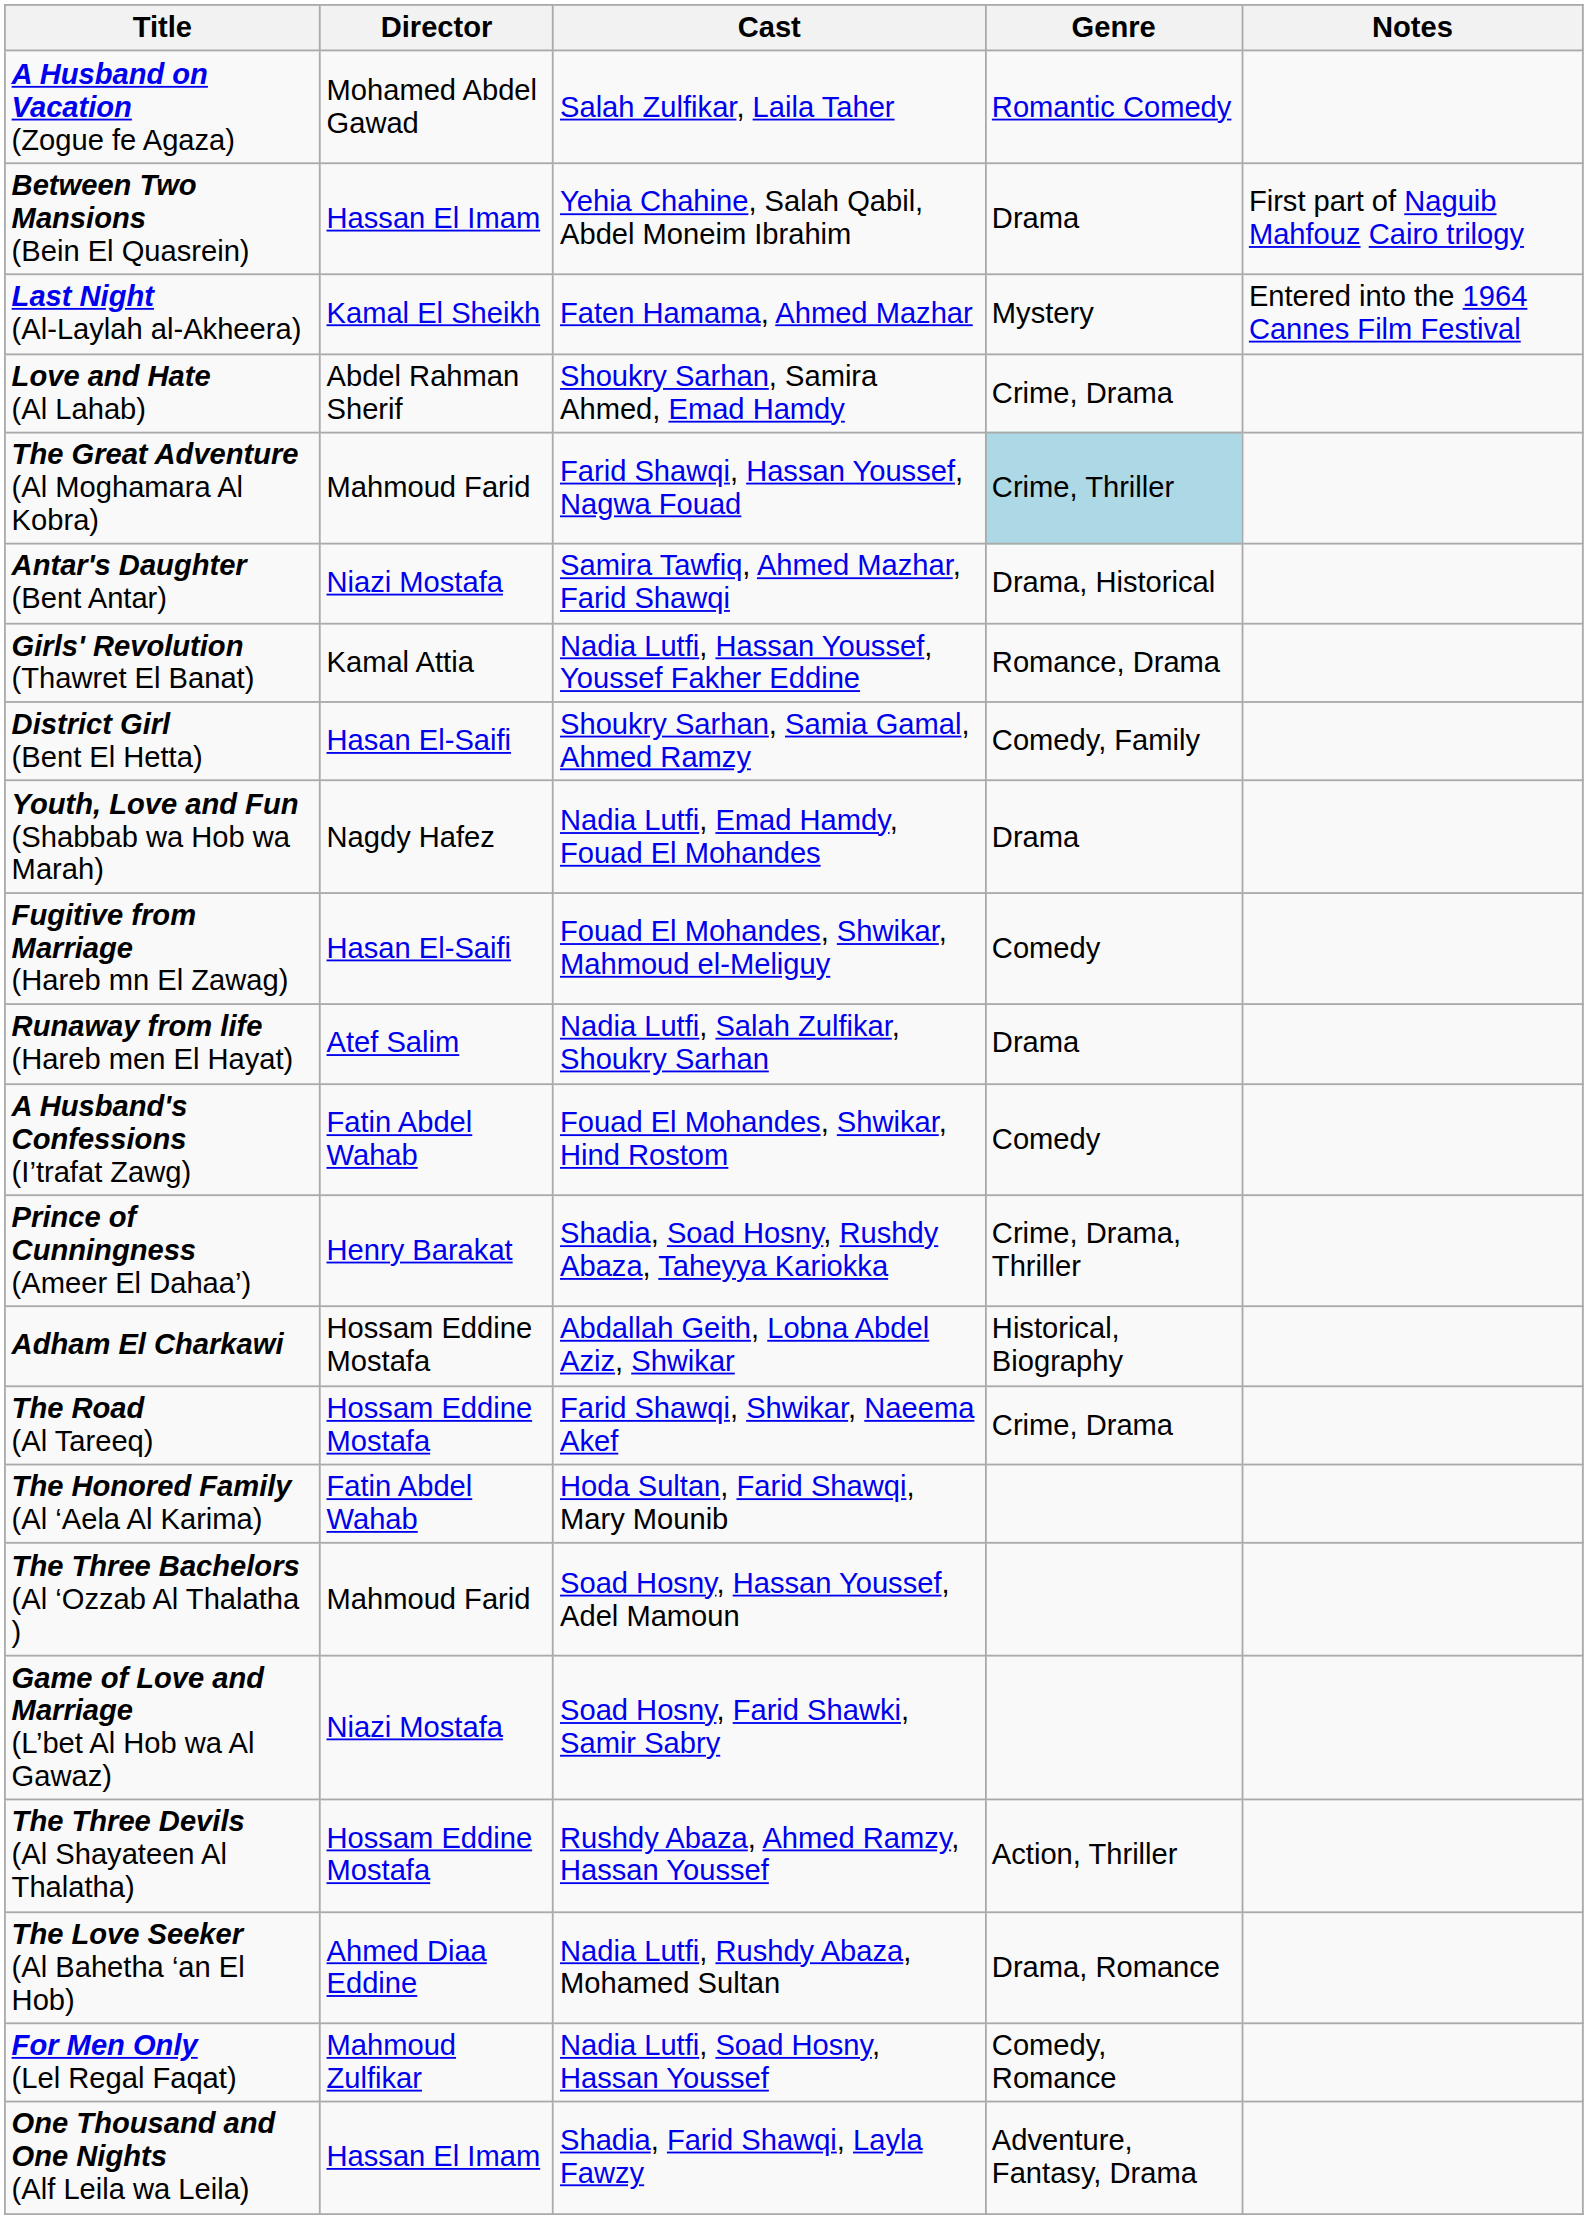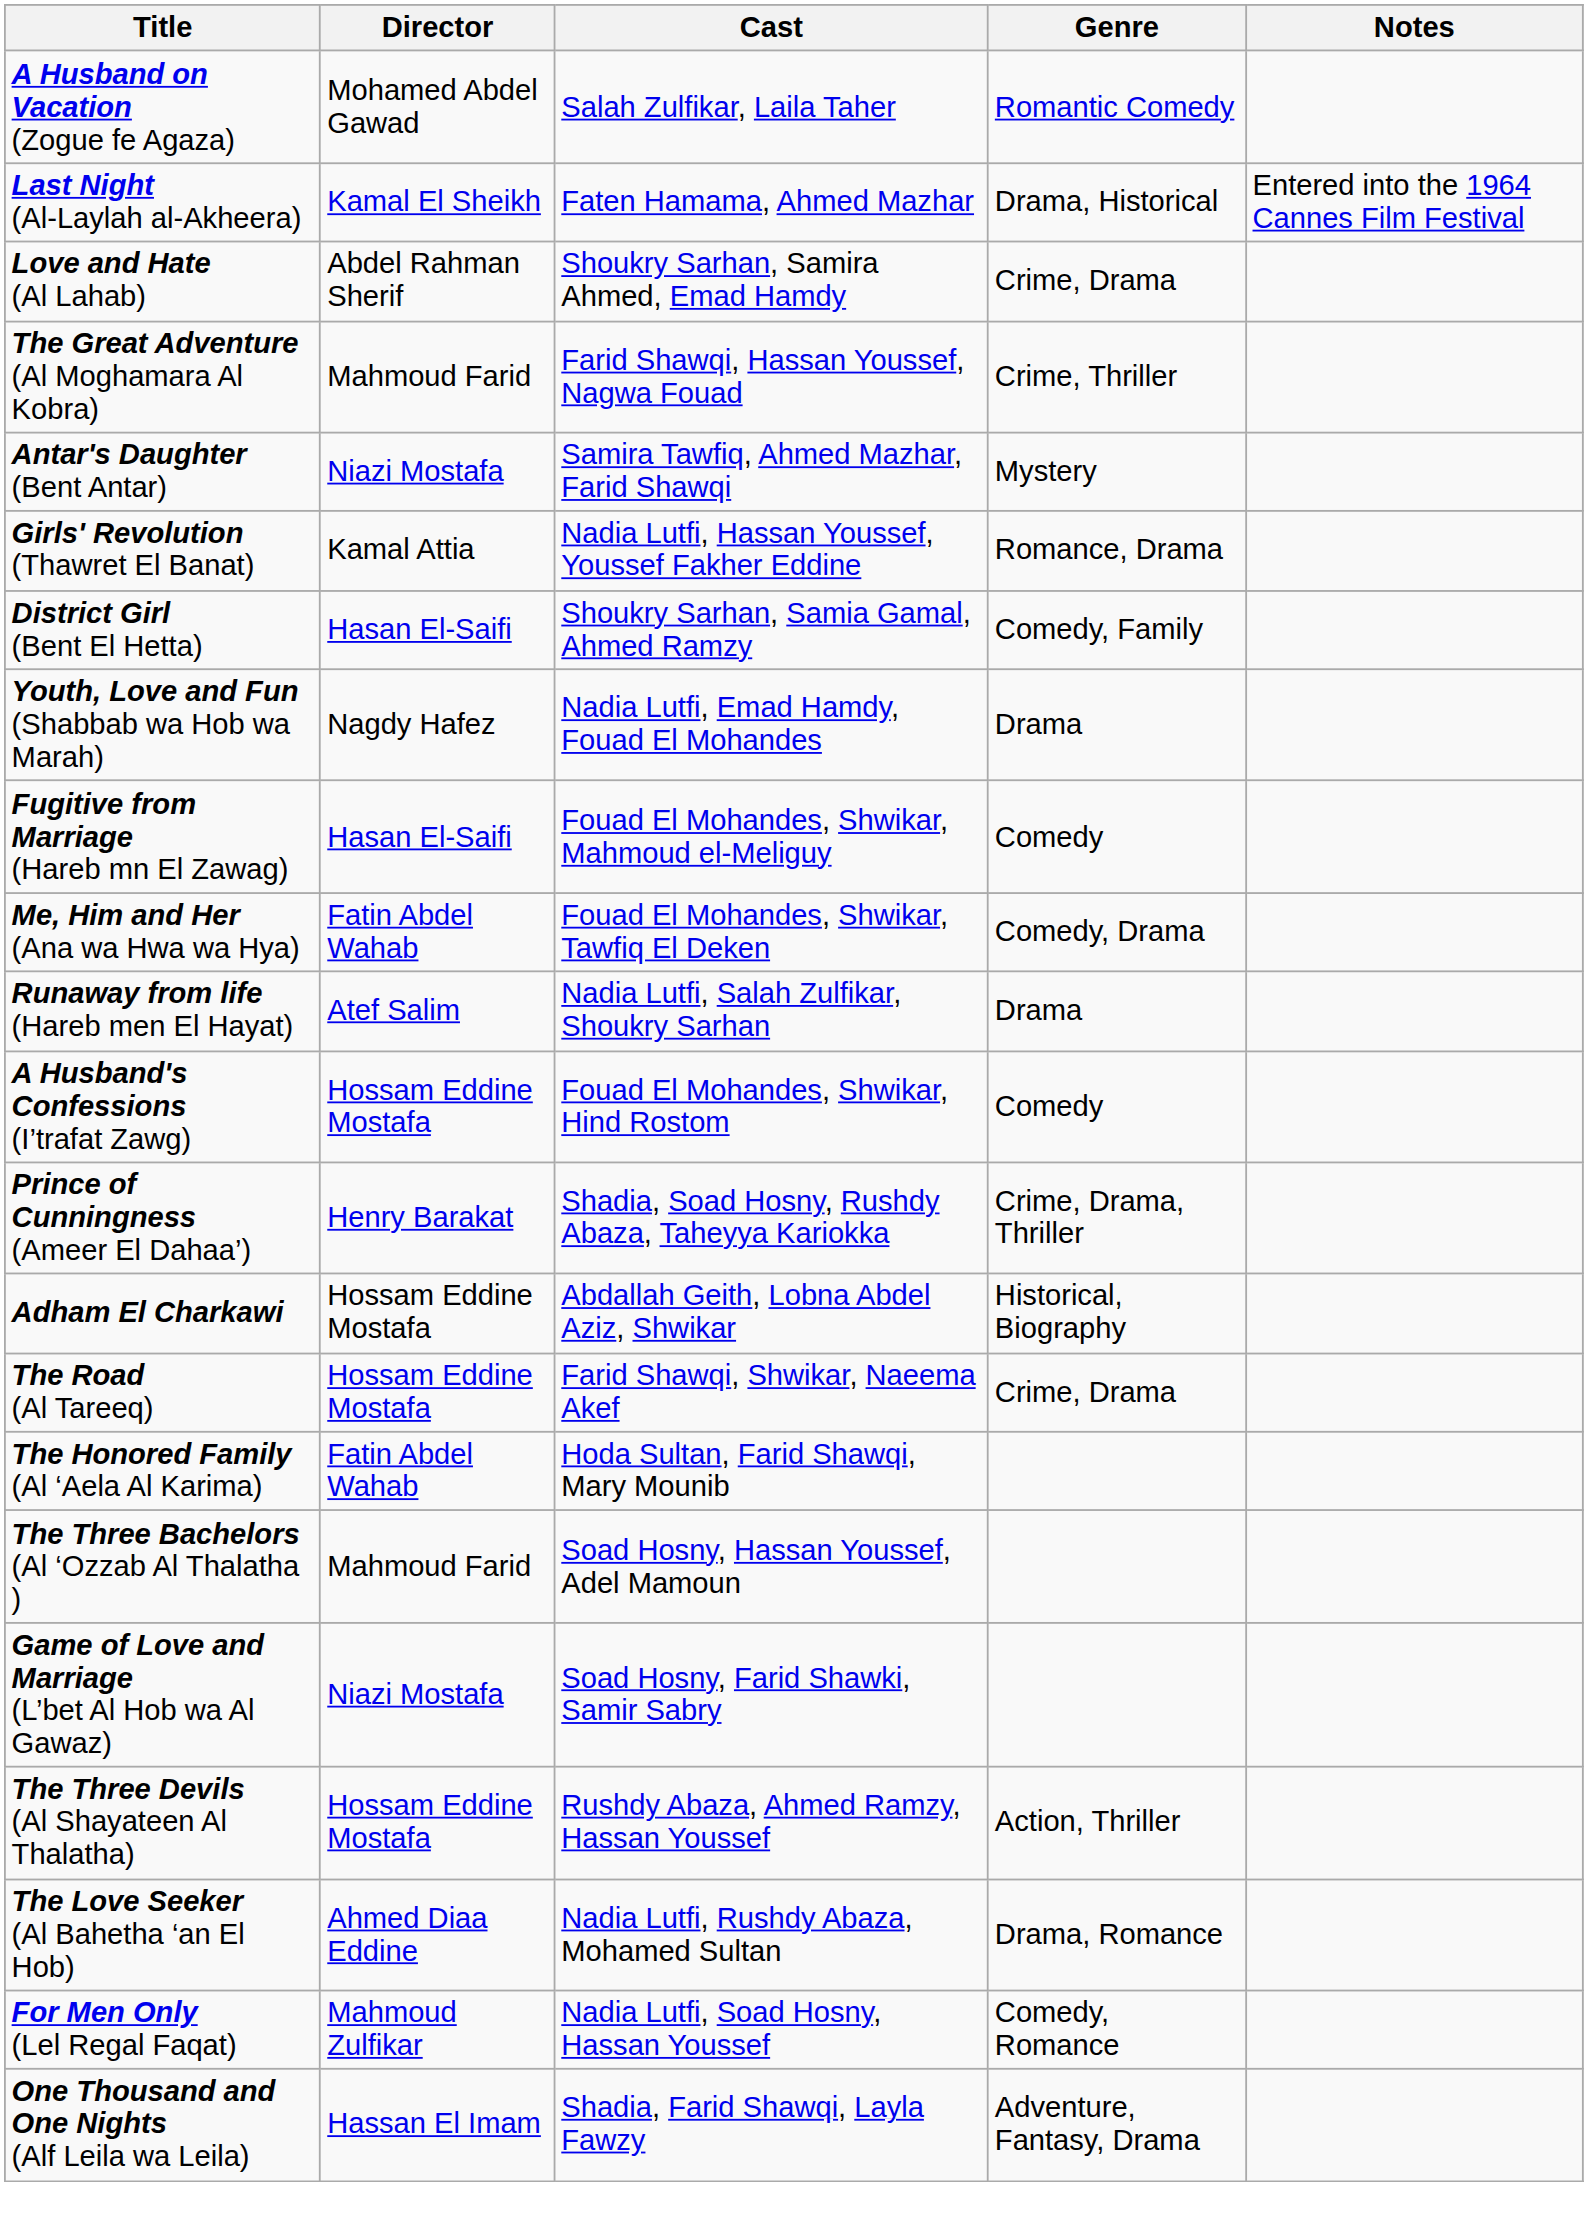 <table class="wikitable">
 <tr>
 <th>Title</th>
 <th>Director</th>
 <th>Cast</th>
 <th>Genre</th>
 <th>Notes</th>
 </tr>
 <tr>
 <td><strong><em><a href='#'>A Husband on Vacation</a></em></strong><br>(Zogue fe Agaza)</td>
 <td>Mohamed Abdel Gawad</td>
 <td><a href='#'>Salah Zulfikar</a>, <a href='#'>Laila Taher</a></td>
 <td><a href='#'>Romantic Comedy</a></td>
 <td></td>
 </tr>
 <tr>
-<td><strong><em>Between Two Mansions</em></strong><br>(Bein El Quasrein)</td>
-<td><a href='#'>Hassan El Imam</a></td>
-<td><a href='#'>Yehia Chahine</a>, Salah Qabil, Abdel Moneim Ibrahim</td>
-<td>Drama</td>
-<td>First part of <a href='#'>Naguib Mahfouz</a> <a href='#'>Cairo trilogy</a></td>
-</tr>
-<tr>
 <td><strong><em><a href='#'>Last Night</a></em></strong><br>(Al-Laylah al-Akheera)</td>
 <td><a href='#'>Kamal El Sheikh</a></td>
 <td><a href='#'>Faten Hamama</a>, <a href='#'>Ahmed Mazhar</a></td>
-<td>Mystery</td>
+<td>Drama, Historical</td>
 <td>Entered into the <a href='#'>1964 Cannes Film Festival</a></td>
 </tr>
 <tr>
 <td><strong><em>Love and Hate </em></strong><br>(Al Lahab)</td>
 <td>Abdel Rahman Sherif</td>
 <td><a href='#'>Shoukry Sarhan</a>, Samira Ahmed, <a href='#'>Emad Hamdy</a></td>
 <td>Crime, Drama</td>
 <td></td>
 </tr>
 <tr>
 <td><strong><em>The Great Adventure </em></strong><br>(Al Moghamara Al Kobra)</td>
 <td>Mahmoud Farid</td>
 <td><a href='#'>Farid Shawqi</a>, <a href='#'>Hassan Youssef</a>, <a href='#'>Nagwa Fouad</a></td>
-<td style="background: lightblue;">Crime, Thriller</td>
+<td>Crime, Thriller</td>
 <td></td>
 </tr>
 <tr>
 <td><strong><em>Antar's Daughter </em></strong><br>(Bent Antar)</td>
 <td><a href='#'>Niazi Mostafa</a></td>
 <td><a href='#'>Samira Tawfiq</a>, <a href='#'>Ahmed Mazhar</a>, <a href='#'>Farid Shawqi</a></td>
-<td>Drama, Historical</td>
+<td>Mystery</td>
 <td></td>
 </tr>
 <tr>
 <td><strong><em>Girls' Revolution </em></strong><br>(Thawret El Banat)</td>
 <td>Kamal Attia</td>
 <td><a href='#'>Nadia Lutfi</a>, <a href='#'>Hassan Youssef</a>, <a href='#'>Youssef Fakher Eddine</a></td>
 <td>Romance, Drama</td>
 <td></td>
 </tr>
 <tr>
 <td><strong><em>District Girl </em></strong><br>(Bent El Hetta)</td>
 <td><a href='#'>Hasan El-Saifi</a></td>
 <td><a href='#'>Shoukry Sarhan</a>, <a href='#'>Samia Gamal</a>, <a href='#'>Ahmed Ramzy</a></td>
 <td>Comedy, Family</td>
 <td></td>
 </tr>
 <tr>
 <td><strong><em>Youth, Love and Fun</em></strong><br>(Shabbab wa Hob wa Marah)</td>
 <td>Nagdy Hafez</td>
 <td><a href='#'>Nadia Lutfi</a>, <a href='#'>Emad Hamdy</a>, <a href='#'>Fouad El Mohandes</a></td>
 <td>Drama</td>
 <td></td>
 </tr>
 <tr>
 <td><strong><em>Fugitive from Marriage </em></strong><br>(Hareb mn El Zawag)</td>
 <td><a href='#'>Hasan El-Saifi</a></td>
 <td><a href='#'>Fouad El Mohandes</a>, <a href='#'>Shwikar</a>, <a href='#'>Mahmoud el-Meliguy</a></td>
 <td>Comedy</td>
 <td></td>
 </tr>
 <tr>
+<td><strong><em>Me, Him and Her </em></strong><br>(Ana wa Hwa wa Hya)</td>
+<td><a href='#'>Fatin Abdel Wahab</a></td>
+<td><a href='#'>Fouad El Mohandes</a>, <a href='#'>Shwikar</a>, <a href='#'>Tawfiq El Deken</a></td>
+<td>Comedy, Drama</td>
+<td></td>
+</tr>
+<tr>
 <td><strong><em>Runaway from life </em></strong><br>(Hareb men El Hayat)</td>
 <td><a href='#'>Atef Salim</a></td>
 <td><a href='#'>Nadia Lutfi</a>, <a href='#'>Salah Zulfikar</a>, <a href='#'>Shoukry Sarhan</a></td>
 <td>Drama</td>
 <td></td>
 </tr>
 <tr>
 <td><strong><em>A Husband's Confessions </em></strong><br>(I’trafat Zawg)</td>
-<td><a href='#'>Fatin Abdel Wahab</a></td>
+<td><a href='#'>Hossam Eddine Mostafa</a></td>
 <td><a href='#'>Fouad El Mohandes</a>, <a href='#'>Shwikar</a>, <a href='#'>Hind Rostom</a></td>
 <td>Comedy</td>
 <td></td>
 </tr>
 <tr>
 <td><strong><em>Prince of Cunningness </em></strong><br>(Ameer El Dahaa’)</td>
 <td><a href='#'>Henry Barakat</a></td>
 <td><a href='#'>Shadia</a>, <a href='#'>Soad Hosny</a>, <a href='#'>Rushdy Abaza</a>, <a href='#'>Taheyya Kariokka</a></td>
 <td>Crime, Drama, Thriller</td>
 <td></td>
 </tr>
 <tr>
 <td><strong><em>Adham El Charkawi </em></strong></td>
 <td>Hossam Eddine Mostafa</td>
 <td><a href='#'>Abdallah Geith</a>, <a href='#'>Lobna Abdel Aziz</a>, <a href='#'>Shwikar</a></td>
 <td>Historical, Biography</td>
 <td></td>
 </tr>
 <tr>
 <td><strong><em>The Road </em></strong><br>(Al Tareeq)</td>
 <td><a href='#'>Hossam Eddine Mostafa</a></td>
 <td><a href='#'>Farid Shawqi</a>, <a href='#'>Shwikar</a>, <a href='#'>Naeema Akef</a></td>
 <td>Crime, Drama</td>
 <td></td>
 </tr>
 <tr>
 <td><strong><em>The Honored Family </em></strong><br>(Al ‘Aela Al Karima)</td>
 <td><a href='#'>Fatin Abdel Wahab</a></td>
 <td><a href='#'>Hoda Sultan</a>, <a href='#'>Farid Shawqi</a>, Mary Mounib</td>
 <td></td>
 <td></td>
 </tr>
 <tr>
 <td><strong><em>The Three Bachelors </em></strong><br>(Al ‘Ozzab Al Thalatha )</td>
 <td>Mahmoud Farid</td>
 <td><a href='#'>Soad Hosny</a>, <a href='#'>Hassan Youssef</a>, Adel Mamoun</td>
 <td></td>
 <td></td>
 </tr>
 <tr>
 <td><strong><em>Game of Love and Marriage </em></strong><br>(L’bet Al Hob wa Al Gawaz)</td>
 <td><a href='#'>Niazi Mostafa</a></td>
 <td><a href='#'>Soad Hosny</a>, <a href='#'>Farid Shawki</a>, <a href='#'>Samir Sabry</a></td>
 <td></td>
 <td></td>
 </tr>
 <tr>
 <td><strong><em>The Three Devils </em></strong><br>(Al Shayateen Al Thalatha)</td>
 <td><a href='#'>Hossam Eddine Mostafa</a></td>
 <td><a href='#'>Rushdy Abaza</a>, <a href='#'>Ahmed Ramzy</a>, <a href='#'>Hassan Youssef</a></td>
 <td>Action, Thriller</td>
 <td></td>
 </tr>
 <tr>
 <td><strong><em>The Love Seeker </em></strong><br>(Al Bahetha ‘an El Hob)</td>
 <td><a href='#'>Ahmed Diaa Eddine</a></td>
 <td><a href='#'>Nadia Lutfi</a>, <a href='#'>Rushdy Abaza</a>, Mohamed Sultan</td>
 <td>Drama, Romance</td>
 <td></td>
 </tr>
 <tr>
 <td><strong><em><a href='#'>For Men Only</a> </em></strong><br>(Lel Regal Faqat)</td>
 <td><a href='#'>Mahmoud Zulfikar</a></td>
 <td><a href='#'>Nadia Lutfi</a>, <a href='#'>Soad Hosny</a>, <a href='#'>Hassan Youssef</a></td>
 <td>Comedy, Romance</td>
 <td></td>
 </tr>
 <tr>
 <td><strong><em>One Thousand and One Nights </em></strong><br>(Alf Leila wa Leila)</td>
 <td><a href='#'>Hassan El Imam</a></td>
 <td><a href='#'>Shadia</a>, <a href='#'>Farid Shawqi</a>, <a href='#'>Layla Fawzy</a></td>
 <td>Adventure, Fantasy, Drama</td>
 <td></td>
 </tr>
 <tr>
 </tr>
 </table>
